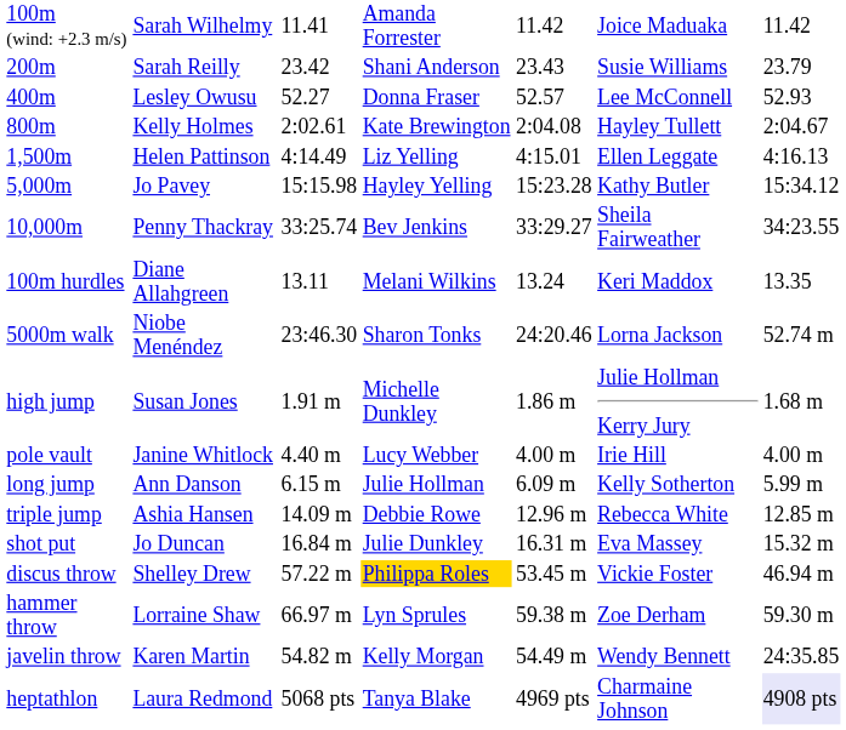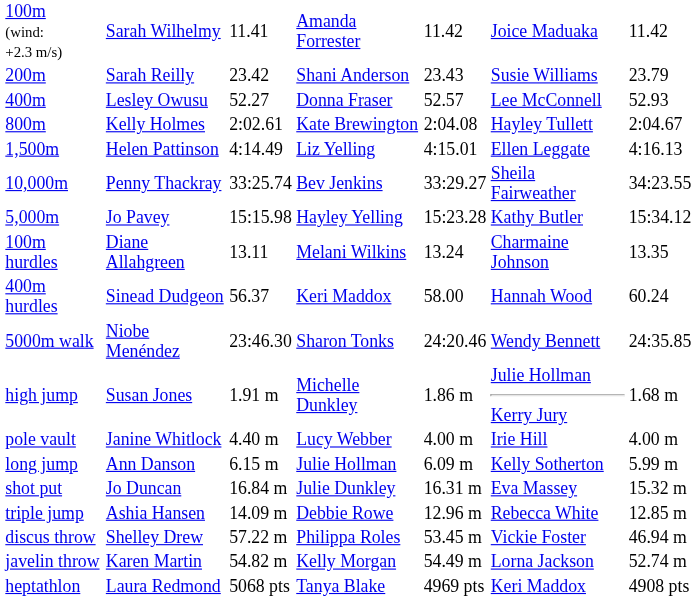 <table>
 <tr>
 <td><a href='#'>100m</a><br><small>(wind: +2.3 m/s)</small></td>
 <td><a href='#'>Sarah Wilhelmy</a></td>
 <td>11.41 </td>
 <td><a href='#'>Amanda Forrester</a></td>
 <td>11.42 </td>
 <td><a href='#'>Joice Maduaka</a></td>
 <td>11.42 </td>
 </tr>
 <tr>
 <td><a href='#'>200m</a></td>
 <td> <a href='#'>Sarah Reilly</a></td>
 <td>23.42</td>
 <td><a href='#'>Shani Anderson</a></td>
 <td>23.43</td>
 <td><a href='#'>Susie Williams</a></td>
 <td>23.79</td>
 </tr>
 <tr>
 <td><a href='#'>400m</a></td>
 <td><a href='#'>Lesley Owusu</a></td>
 <td>52.27</td>
 <td><a href='#'>Donna Fraser</a></td>
 <td>52.57</td>
 <td> <a href='#'>Lee McConnell</a></td>
 <td>52.93</td>
 </tr>
 <tr>
 <td><a href='#'>800m</a></td>
 <td><a href='#'>Kelly Holmes</a></td>
 <td>2:02.61</td>
 <td><a href='#'>Kate Brewington</a></td>
 <td>2:04.08</td>
 <td> <a href='#'>Hayley Tullett</a></td>
 <td>2:04.67</td>
 </tr>
 <tr>
 <td><a href='#'>1,500m</a></td>
 <td><a href='#'>Helen Pattinson</a></td>
 <td>4:14.49</td>
 <td><a href='#'>Liz Yelling</a></td>
 <td>4:15.01</td>
 <td><a href='#'>Ellen Leggate</a></td>
 <td>4:16.13</td>
 </tr>
 <tr>
+<td><a href='#'>10,000m</a></td>
+<td><a href='#'>Penny Thackray</a></td>
+<td>33:25.74</td>
+<td><a href='#'>Bev Jenkins</a></td>
+<td>33:29.27</td>
+<td> <a href='#'>Sheila Fairweather</a></td>
+<td>34:23.55</td>
+</tr>
+<tr>
 <td><a href='#'>5,000m</a></td>
 <td><a href='#'>Jo Pavey</a></td>
 <td>15:15.98</td>
 <td><a href='#'>Hayley Yelling</a></td>
 <td>15:23.28</td>
 <td> <a href='#'>Kathy Butler</a></td>
 <td>15:34.12</td>
 </tr>
 <tr>
-<td><a href='#'>10,000m</a></td>
-<td><a href='#'>Penny Thackray</a></td>
-<td>33:25.74</td>
-<td><a href='#'>Bev Jenkins</a></td>
-<td>33:29.27</td>
-<td> <a href='#'>Sheila Fairweather</a></td>
-<td>34:23.55</td>
-</tr>
-<tr>
 <td><a href='#'>100m hurdles</a></td>
 <td><a href='#'>Diane Allahgreen</a></td>
 <td>13.11</td>
 <td><a href='#'>Melani Wilkins</a></td>
 <td>13.24</td>
+<td><a href='#'>Charmaine Johnson</a></td>
+<td>13.35</td>
+</tr>
+<tr>
+<td><a href='#'>400m hurdles</a></td>
+<td> <a href='#'>Sinead Dudgeon</a></td>
+<td>56.37</td>
 <td><a href='#'>Keri Maddox</a></td>
-<td>13.35</td>
+<td>58.00</td>
+<td><a href='#'>Hannah Wood</a></td>
+<td>60.24</td>
 </tr>
 <tr>
 <td><a href='#'>5000m walk</a></td>
 <td><a href='#'>Niobe Menéndez</a></td>
 <td>23:46.30</td>
 <td><a href='#'>Sharon Tonks</a></td>
 <td>24:20.46</td>
-<td> <a href='#'>Lorna Jackson</a></td>
-<td>52.74 m</td>
+<td><a href='#'>Wendy Bennett</a></td>
+<td>24:35.85</td>
 </tr>
 <tr>
 <td><a href='#'>high jump</a></td>
 <td><a href='#'>Susan Jones</a></td>
 <td>1.91 m</td>
 <td><a href='#'>Michelle Dunkley</a></td>
 <td>1.86 m</td>
 <td><a href='#'>Julie Hollman</a><hr><a href='#'>Kerry Jury</a></td>
 <td>1.68 m</td>
 </tr>
 <tr>
 <td><a href='#'>pole vault</a></td>
 <td><a href='#'>Janine Whitlock</a></td>
 <td>4.40 m</td>
 <td><a href='#'>Lucy Webber</a></td>
 <td>4.00 m</td>
 <td><a href='#'>Irie Hill</a></td>
 <td>4.00 m</td>
 </tr>
 <tr>
 <td><a href='#'>long jump</a></td>
 <td><a href='#'>Ann Danson</a></td>
 <td>6.15 m</td>
 <td><a href='#'>Julie Hollman</a></td>
 <td>6.09 m</td>
 <td><a href='#'>Kelly Sotherton</a></td>
 <td>5.99 m</td>
 </tr>
 <tr>
+<td><a href='#'>shot put</a></td>
+<td><a href='#'>Jo Duncan</a></td>
+<td>16.84 m</td>
+<td><a href='#'>Julie Dunkley</a></td>
+<td>16.31 m</td>
+<td><a href='#'>Eva Massey</a></td>
+<td>15.32 m</td>
+</tr>
+<tr>
 <td><a href='#'>triple jump</a></td>
 <td><a href='#'>Ashia Hansen</a></td>
 <td>14.09 m</td>
 <td><a href='#'>Debbie Rowe</a></td>
 <td>12.96 m </td>
 <td><a href='#'>Rebecca White</a></td>
 <td>12.85 m</td>
 </tr>
 <tr>
-<td><a href='#'>shot put</a></td>
-<td><a href='#'>Jo Duncan</a></td>
-<td>16.84 m</td>
-<td><a href='#'>Julie Dunkley</a></td>
-<td>16.31 m</td>
-<td><a href='#'>Eva Massey</a></td>
-<td>15.32 m</td>
-</tr>
-<tr>
 <td><a href='#'>discus throw</a></td>
 <td><a href='#'>Shelley Drew</a></td>
 <td>57.22 m</td>
-<td style="background: gold;"> <a href='#'>Philippa Roles</a></td>
+<td> <a href='#'>Philippa Roles</a></td>
 <td>53.45 m</td>
 <td><a href='#'>Vickie Foster</a></td>
 <td>46.94 m</td>
-</tr>
-<tr>
-<td><a href='#'>hammer throw</a></td>
-<td><a href='#'>Lorraine Shaw</a></td>
-<td>66.97 m</td>
-<td><a href='#'>Lyn Sprules</a></td>
-<td>59.38 m</td>
-<td><a href='#'>Zoe Derham</a></td>
-<td>59.30 m</td>
 </tr>
 <tr>
 <td><a href='#'>javelin throw</a></td>
 <td><a href='#'>Karen Martin</a></td>
 <td>54.82 m</td>
 <td><a href='#'>Kelly Morgan</a></td>
 <td>54.49 m</td>
-<td><a href='#'>Wendy Bennett</a></td>
-<td>24:35.85</td>
+<td> <a href='#'>Lorna Jackson</a></td>
+<td>52.74 m</td>
 </tr>
 <tr>
 <td><a href='#'>heptathlon</a></td>
 <td> <a href='#'>Laura Redmond</a></td>
 <td>5068 pts</td>
 <td><a href='#'>Tanya Blake</a></td>
 <td>4969 pts</td>
-<td><a href='#'>Charmaine Johnson</a></td>
-<td style="background: lavender;">4908 pts</td>
+<td><a href='#'>Keri Maddox</a></td>
+<td>4908 pts</td>
 </tr>
 </table>
